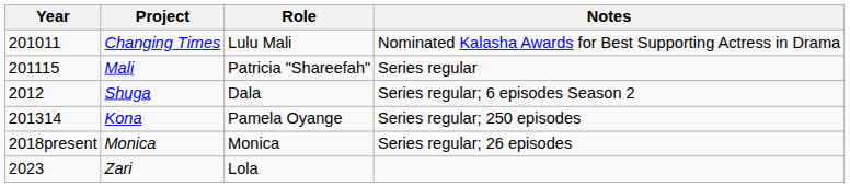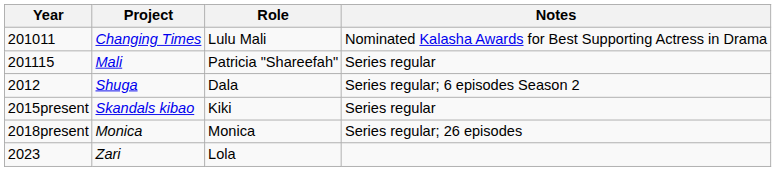 <table class="wikitable sortable">
 <tr>
 <th>Year</th>
 <th>Project</th>
 <th>Role</th>
 <th>Notes</th>
 </tr>
 <tr>
 <td>201011</td>
 <td><em><a href='#'>Changing Times</a></em></td>
 <td>Lulu Mali</td>
 <td>Nominated  <a href='#'>Kalasha Awards</a> for Best Supporting Actress in Drama</td>
 </tr>
 <tr>
 <td>201115</td>
 <td><em><a href='#'>Mali</a></em></td>
 <td>Patricia "Shareefah"</td>
 <td>Series regular</td>
 </tr>
 <tr>
 <td>2012</td>
 <td><em><a href='#'>Shuga</a></em></td>
 <td>Dala</td>
 <td>Series regular; 6 episodes  Season 2</td>
 </tr>
 <tr>
-<td>201314</td>
-<td><em><a href='#'>Kona</a></em></td>
-<td>Pamela Oyange</td>
-<td>Series regular; 250 episodes</td>
+<td>2015present</td>
+<td><em><a href='#'>Skandals kibao</a></em></td>
+<td>Kiki</td>
+<td>Series regular</td>
 </tr>
 <tr>
 <td>2018present</td>
 <td><em>Monica</em></td>
 <td>Monica</td>
 <td>Series regular; 26 episodes</td>
 </tr>
 <tr>
 <td>2023</td>
 <td><em>Zari</em></td>
 <td>Lola</td>
 <td></td>
 </tr>
 </table>
